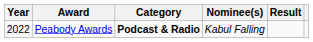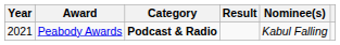 <table class="wikitable plainrowheaders sortable">
 <tr>
 <th scope="col">Year</th>
 <th scope="col">Award</th>
 <th scope="col">Category</th>
+<th scope="col">Result</th>
 <th scope="col">Nominee(s)</th>
-<th scope="col">Result</th>
 <th scope="col" class="unsortable"></th>
 </tr>
 <tr>
-<td>2022</td>
+<td>2021</td>
 <td><a href='#'>Peabody Awards</a></td>
 <td><strong>Podcast & Radio</strong></td>
+<td></td>
 <td><em>Kabul Falling</em></td>
-<td></td>
 <td></td>
 </tr>
 </table>
